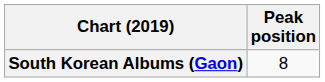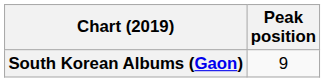 <table class="wikitable plainrowheaders" style="text-align:center">
 <tr>
 <th scope="col">Chart (2019)</th>
 <th scope="col">Peak<br>position</th>
 </tr>
 <tr>
 <th scope="row">South Korean Albums (<a href='#'>Gaon</a>)</th>
-<td>8</td>
+<td>9</td>
 </tr>
 </table>
